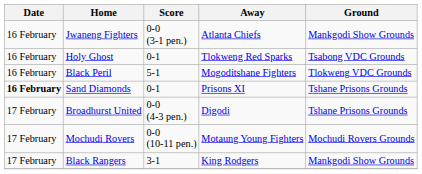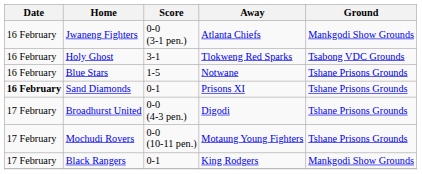 <table class="wikitable sortable">
 <tr>
 <th>Date</th>
 <th>Home</th>
 <th>Score</th>
 <th>Away</th>
 <th>Ground</th>
 </tr>
 <tr>
 <td>16 February</td>
 <td><a href='#'>Jwaneng Fighters</a></td>
 <td>0-0<br>(3-1 pen.)</td>
 <td><a href='#'>Atlanta Chiefs</a></td>
 <td><a href='#'>Mankgodi Show Grounds</a></td>
 </tr>
 <tr>
 <td>16 February</td>
 <td><a href='#'>Holy Ghost</a></td>
-<td>0-1</td>
+<td>3-1</td>
 <td><a href='#'>Tlokweng Red Sparks</a></td>
 <td><a href='#'>Tsabong VDC Grounds</a></td>
 </tr>
 <tr>
 <td>16 February</td>
-<td><a href='#'>Black Peril</a></td>
-<td>5-1</td>
-<td><a href='#'>Mogoditshane Fighters</a></td>
-<td><a href='#'>Tlokweng VDC Grounds</a></td>
+<td><a href='#'>Blue Stars</a></td>
+<td>1-5</td>
+<td><a href='#'>Notwane</a></td>
+<td><a href='#'>Tshane Prisons Grounds</a></td>
 </tr>
 <tr>
 <td><strong>16 February</strong></td>
 <td><a href='#'>Sand Diamonds</a></td>
 <td>0-1</td>
 <td><a href='#'>Prisons XI</a></td>
 <td><a href='#'>Tshane Prisons Grounds</a></td>
 </tr>
 <tr>
 <td>17 February</td>
 <td><a href='#'>Broadhurst United</a></td>
 <td>0-0<br>(4-3 pen.)</td>
 <td><a href='#'>Digodi</a></td>
 <td><a href='#'>Tshane Prisons Grounds</a></td>
 </tr>
 <tr>
 <td>17 February</td>
 <td><a href='#'>Mochudi Rovers</a></td>
 <td>0-0<br>(10-11 pen.)</td>
 <td><a href='#'>Motaung Young Fighters</a></td>
-<td><a href='#'>Mochudi Rovers Grounds</a></td>
+<td><a href='#'>Tshane Prisons Grounds</a></td>
 </tr>
 <tr>
 <td>17 February</td>
 <td><a href='#'>Black Rangers</a></td>
-<td>3-1</td>
+<td>0-1</td>
 <td><a href='#'>King Rodgers</a></td>
 <td><a href='#'>Mankgodi Show Grounds</a></td>
 </tr>
 <tr>
 </tr>
 </table>
